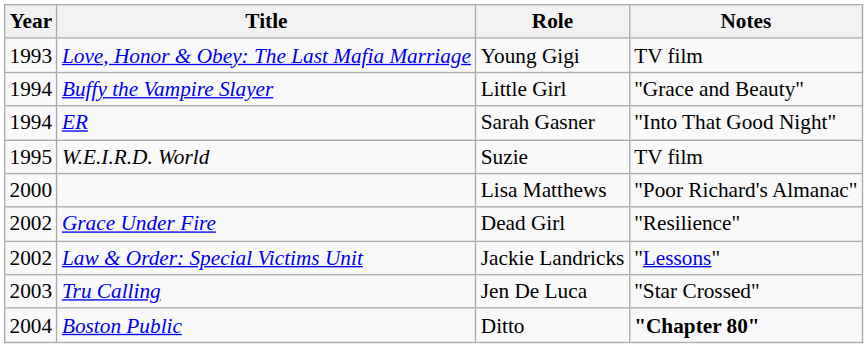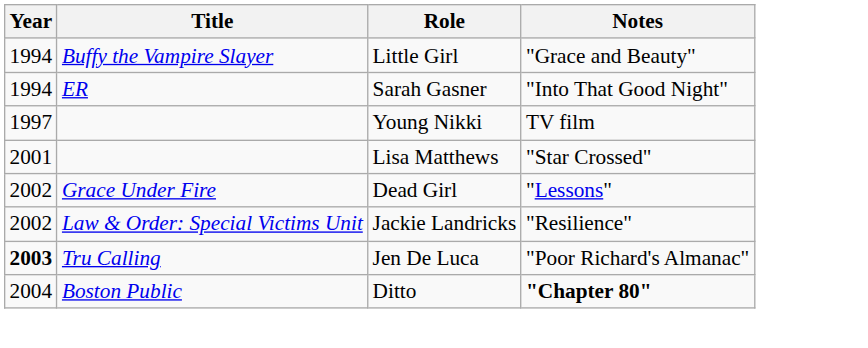 <table class="wikitable sortable">
 <tr>
 <th>Year</th>
 <th>Title</th>
 <th>Role</th>
 <th class="unsortable">Notes</th>
-</tr>
-<tr>
-<td>1993</td>
-<td><em><a href='#'>Love, Honor & Obey: The Last Mafia Marriage</a></em></td>
-<td>Young Gigi</td>
-<td>TV film</td>
 </tr>
 <tr>
 <td>1994</td>
 <td><em><a href='#'>Buffy the Vampire Slayer</a></em></td>
 <td>Little Girl</td>
 <td>"Grace and Beauty"</td>
 </tr>
 <tr>
 <td>1994</td>
 <td><em><a href='#'>ER</a></em></td>
 <td>Sarah Gasner</td>
 <td>"Into That Good Night"</td>
 </tr>
 <tr>
-<td>1995</td>
-<td><em>W.E.I.R.D. World</em></td>
-<td>Suzie</td>
+<td>1997</td>
+<td><em></em></td>
+<td>Young Nikki</td>
 <td>TV film</td>
 </tr>
 <tr>
-<td>2000</td>
+<td>2001</td>
 <td><em></em></td>
 <td>Lisa Matthews</td>
-<td>"Poor Richard's Almanac"</td>
+<td>"Star Crossed"</td>
 </tr>
 <tr>
 <td>2002</td>
 <td><em><a href='#'>Grace Under Fire</a></em></td>
 <td>Dead Girl</td>
-<td>"Resilience"</td>
+<td>"<a href='#'>Lessons</a>"</td>
 </tr>
 <tr>
 <td>2002</td>
 <td><em><a href='#'>Law & Order: Special Victims Unit</a></em></td>
 <td>Jackie Landricks</td>
-<td>"<a href='#'>Lessons</a>"</td>
+<td>"Resilience"</td>
 </tr>
 <tr>
-<td>2003</td>
+<td><strong>2003</strong></td>
 <td><em><a href='#'>Tru Calling</a></em></td>
 <td>Jen De Luca</td>
-<td>"Star Crossed"</td>
+<td>"Poor Richard's Almanac"</td>
 </tr>
 <tr>
 <td>2004</td>
 <td><em><a href='#'>Boston Public</a></em></td>
 <td>Ditto</td>
 <td><strong>"Chapter 80"</strong></td>
 </tr>
 </table>
